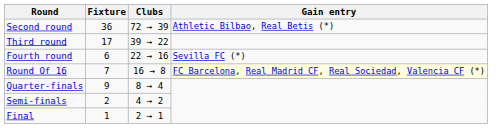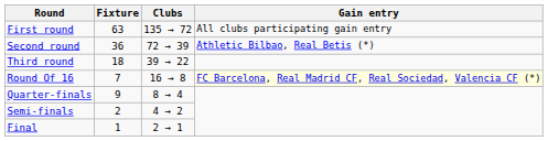 <table class="wikitable">
 <tr>
 <th>Round</th>
 <th>Fixture</th>
 <th>Clubs</th>
 <th>Gain entry</th>
+</tr>
+<tr>
+<td><a href='#'>First round</a></td>
+<td align=center>63</td>
+<td align=center>135 → 72</td>
+<td style="font-size:95%;">All clubs participating gain entry</td>
 </tr>
 <tr>
 <td><a href='#'>Second round</a></td>
 <td align=center>36</td>
 <td align=center>72 → 39</td>
 <td style="font-size:95%;"><a href='#'>Athletic Bilbao</a>, <a href='#'>Real Betis</a> (*)</td>
 </tr>
 <tr>
 <td><a href='#'>Third round</a></td>
-<td align=center>17</td>
+<td align=center>18</td>
 <td align=center>39 → 22</td>
-</tr>
-<tr>
-<td><a href='#'>Fourth round</a></td>
-<td align=center>6</td>
-<td align=center>22 → 16</td>
-<td style="font-size:95%;"><a href='#'>Sevilla FC</a> (*)</td>
 </tr>
 <tr>
 <td><a href='#'>Round Of 16</a></td>
 <td align=center>7</td>
 <td align=center>16 → 8</td>
 <td style="background: lightyellow; font-size:95%;"><a href='#'>FC Barcelona</a>, <a href='#'>Real Madrid CF</a>, <a href='#'>Real Sociedad</a>, <a href='#'>Valencia CF</a> (*)</td>
 </tr>
 <tr>
 <td><a href='#'>Quarter-finals</a></td>
 <td align=center>9</td>
 <td align=center>8 → 4</td>
 </tr>
 <tr>
 <td><a href='#'>Semi-finals</a></td>
 <td align=center>2</td>
 <td align=center>4 → 2</td>
 </tr>
 <tr>
 <td><a href='#'>Final</a></td>
 <td align=center>1</td>
 <td align=center>2 → 1</td>
 </tr>
 </table>
